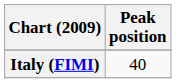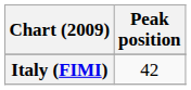 <table class="wikitable plainrowheaders sortable" style="text-align:center">
 <tr>
 <th scope="col">Chart (2009)</th>
 <th scope="col">Peak<br>position</th>
 </tr>
 <tr>
 </tr>
 <tr>
 </tr>
 <tr>
 </tr>
 <tr>
 </tr>
 <tr>
 </tr>
 <tr>
 </tr>
 <tr>
 </tr>
 <tr>
 </tr>
 <tr>
 </tr>
 <tr>
 </tr>
 <tr>
 </tr>
 <tr>
 <th scope="row">Italy (<a href='#'>FIMI</a>)</th>
-<td>40</td>
+<td>42</td>
 </tr>
 <tr>
 </tr>
 <tr>
 </tr>
 <tr>
 </tr>
 <tr>
 </tr>
 <tr>
 </tr>
 <tr>
 </tr>
 <tr>
 </tr>
 <tr>
 </tr>
 <tr>
 </tr>
 <tr>
 </tr>
 <tr>
 </tr>
 <tr>
 </tr>
 <tr>
 </tr>
 </table>
